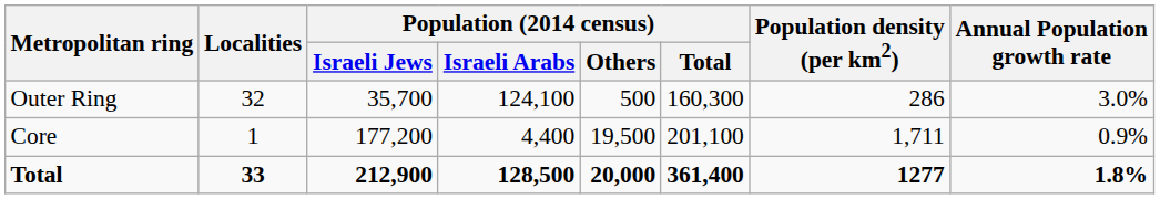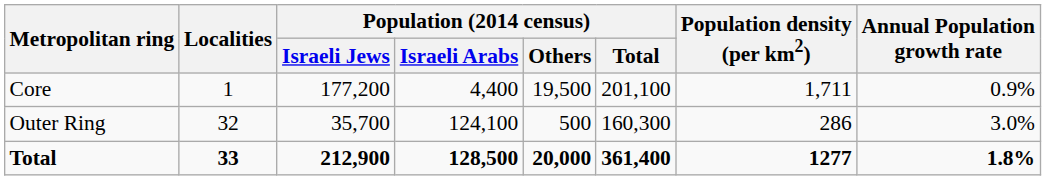 <table class="wikitable">
 <tr>
 <th rowspan="2">Metropolitan ring</th>
 <th rowspan="2">Localities</th>
 <th colspan="4">Population (2014 census)</th>
 <th rowspan="2">Population density<br>(per km<sup>2</sup>)</th>
 <th rowspan="2">Annual Population<br>growth rate</th>
 </tr>
 <tr>
 <th><a href='#'>Israeli Jews</a></th>
 <th><a href='#'>Israeli Arabs</a></th>
 <th>Others</th>
 <th>Total</th>
 </tr>
 <tr>
+<td>Core</td>
+<td style="text-align: center">1</td>
+<td style="text-align: right">177,200</td>
+<td style="text-align: right">4,400</td>
+<td style="text-align: right">19,500</td>
+<td style="text-align: right">201,100</td>
+<td style="text-align: right">1,711</td>
+<td style="text-align: right">0.9%</td>
+</tr>
+<tr>
 <td>Outer Ring</td>
 <td style="text-align: center">32</td>
 <td style="text-align: right">35,700</td>
 <td style="text-align: right">124,100</td>
 <td style="text-align: right">500</td>
 <td style="text-align: right">160,300</td>
 <td style="text-align: right">286</td>
 <td style="text-align: right">3.0%</td>
-</tr>
-<tr>
-<td>Core</td>
-<td style="text-align: center">1</td>
-<td style="text-align: right">177,200</td>
-<td style="text-align: right">4,400</td>
-<td style="text-align: right">19,500</td>
-<td style="text-align: right">201,100</td>
-<td style="text-align: right">1,711</td>
-<td style="text-align: right">0.9%</td>
 </tr>
 <tr>
 <td><strong>Total</strong></td>
 <td style="text-align: center"><strong>33</strong></td>
 <td style="text-align: right"><strong>212,900</strong></td>
 <td style="text-align: right"><strong>128,500</strong></td>
 <td style="text-align: right"><strong>20,000</strong></td>
 <td style="text-align: right"><strong>361,400</strong></td>
 <td style="text-align: right"><strong>1277</strong></td>
 <td style="text-align: right"><strong>1.8%</strong></td>
 </tr>
 </table>
